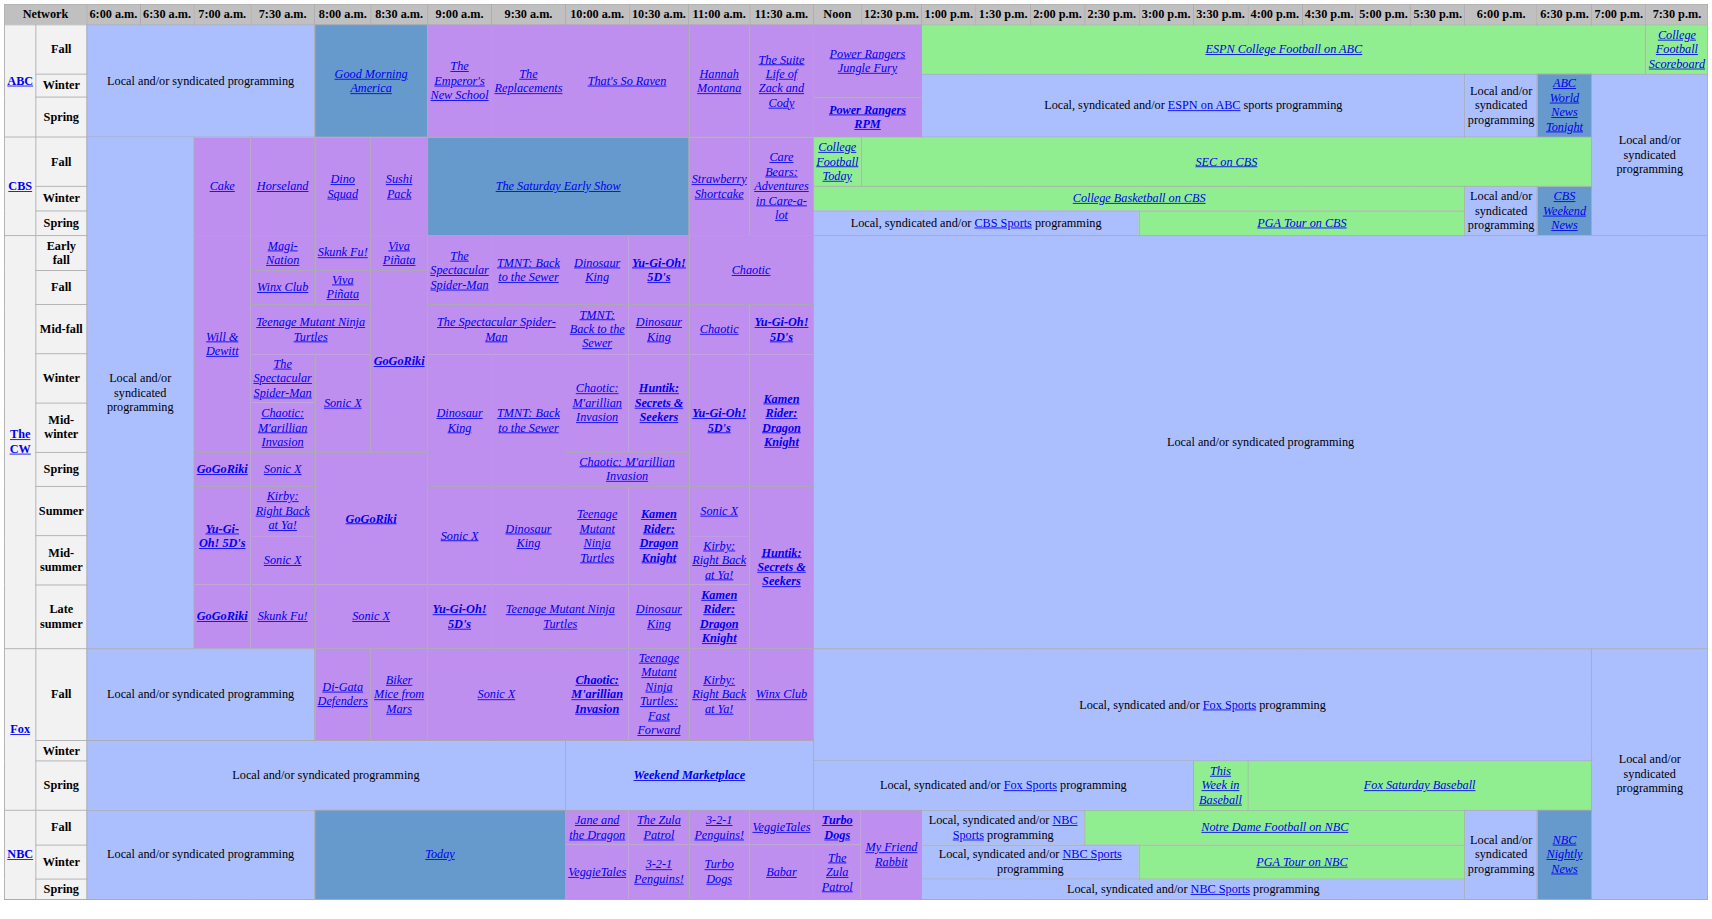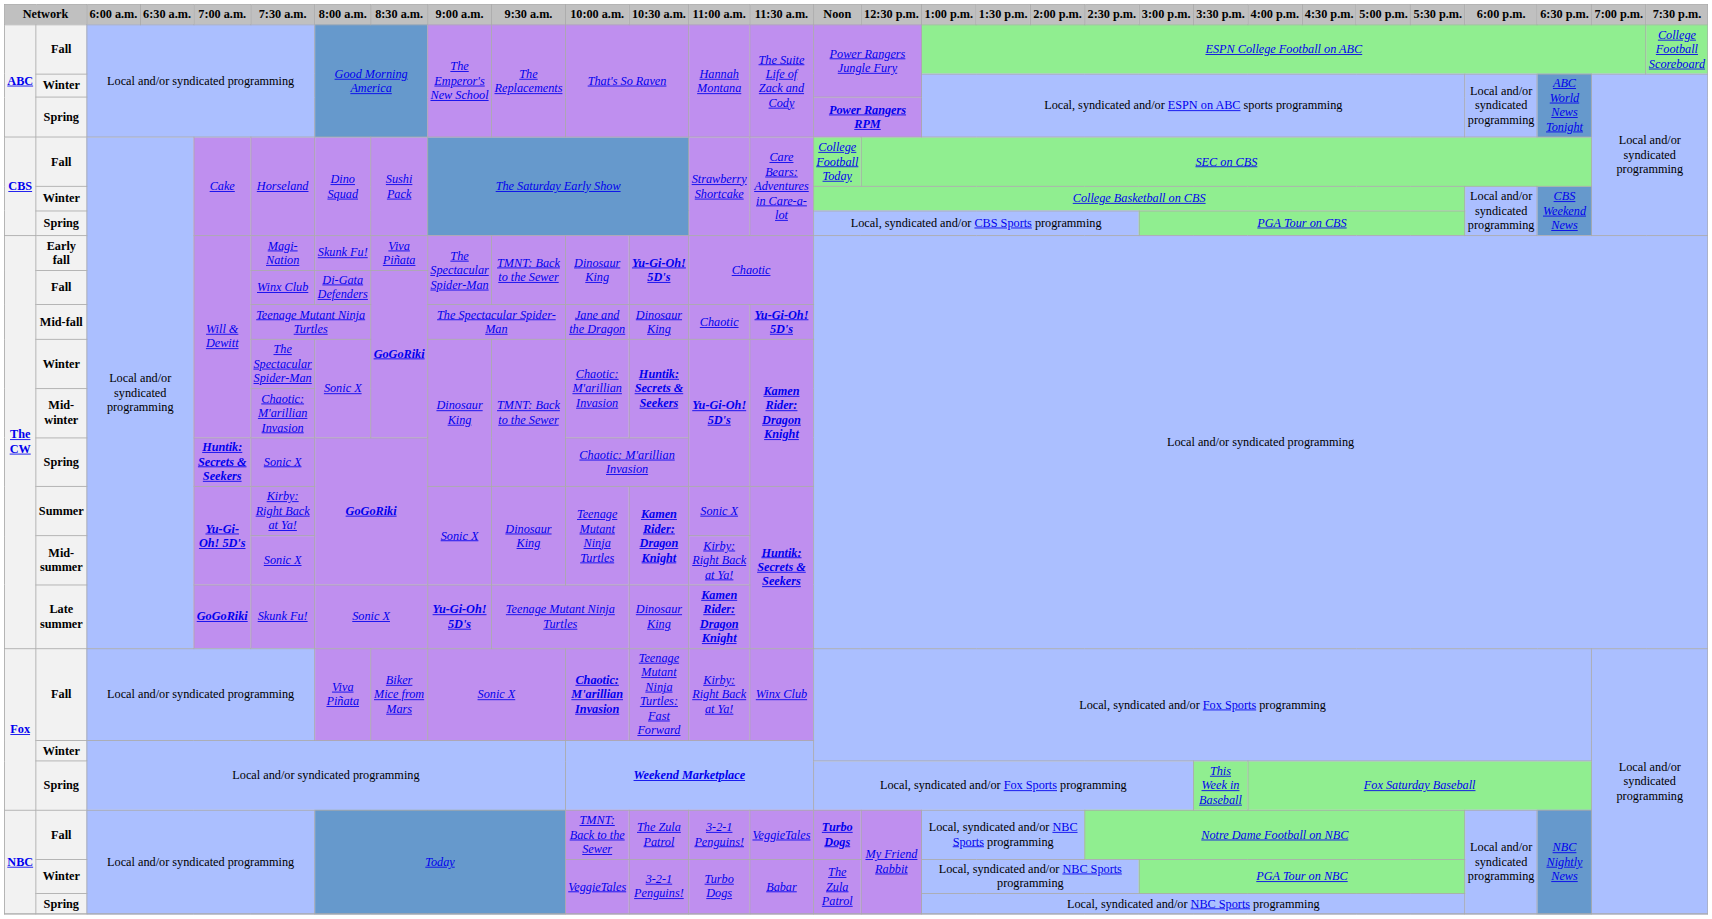 <table class="wikitable sortable" style="width:100%;margin-right:0;font-size:90%;text-align:center">
 <tr>
 <th colspan="2" style="background:#C0C0C0; width:1.5%; text-align:center;">Network</th>
 <th width="4%" style="background:#C0C0C0; text-align:center;">6:00 a.m.</th>
 <th width="4%" style="background:#C0C0C0; text-align:center;">6:30 a.m.</th>
 <th width="4%" style="background:#C0C0C0; text-align:center;">7:00 a.m.</th>
 <th width="4%" style="background:#C0C0C0; text-align:center;">7:30 a.m.</th>
 <th width="4%" style="background:#C0C0C0; text-align:center;">8:00 a.m.</th>
 <th width="4%" style="background:#C0C0C0; text-align:center;">8:30 a.m.</th>
 <th width="4%" style="background:#C0C0C0; text-align:center;">9:00 a.m.</th>
 <th width="4%" style="background:#C0C0C0; text-align:center;">9:30 a.m.</th>
 <th width="4%" style="background:#C0C0C0; text-align:center;">10:00 a.m.</th>
 <th width="4%" style="background:#C0C0C0; text-align:center;">10:30 a.m.</th>
 <th width="4%" style="background:#C0C0C0; text-align:center;">11:00 a.m.</th>
 <th width="4%" style="background:#C0C0C0; text-align:center;">11:30 a.m.</th>
 <th width="4%" style="background:#C0C0C0; text-align:center;">Noon</th>
 <th width="4%" style="background:#C0C0C0; text-align:center;">12:30 p.m.</th>
 <th width="4%" style="background:#C0C0C0; text-align:center;">1:00 p.m.</th>
 <th width="4%" style="background:#C0C0C0; text-align:center;">1:30 p.m.</th>
 <th width="4%" style="background:#C0C0C0; text-align:center;">2:00 p.m.</th>
 <th width="4%" style="background:#C0C0C0; text-align:center;">2:30 p.m.</th>
 <th width="4%" style="background:#C0C0C0; text-align:center;">3:00 p.m.</th>
 <th width="4%" style="background:#C0C0C0; text-align:center;">3:30 p.m.</th>
 <th width="4%" style="background:#C0C0C0; text-align:center;">4:00 p.m.</th>
 <th width="4%" style="background:#C0C0C0; text-align:center;">4:30 p.m.</th>
 <th width="4%" style="background:#C0C0C0; text-align:center;">5:00 p.m.</th>
 <th width="4%" style="background:#C0C0C0; text-align:center;">5:30 p.m.</th>
 <th width="4%" style="background:#C0C0C0; text-align:center;">6:00 p.m.</th>
 <th width="4%" style="background:#C0C0C0; text-align:center;">6:30 p.m.</th>
 <th width="4%" style="background:#C0C0C0; text-align:center;">7:00 p.m.</th>
 <th width="4%" style="background:#C0C0C0; text-align:center;">7:30 p.m.</th>
 </tr>
 <tr>
 <th rowspan="3"><a href='#'>ABC</a></th>
 <th>Fall</th>
 <td colspan="4" rowspan="3" style="background:#abbfff;">Local and/or syndicated programming</td>
 <td style="background:#6699CC;" colspan="2" rowspan="3"><em><a href='#'>Good Morning America</a></em></td>
 <td style="background:#bf8fef;" rowspan="3"><em><a href='#'>The Emperor's New School</a></em> </td>
 <td style="background:#bf8fef;" rowspan="3"><em><a href='#'>The Replacements</a></em> </td>
 <td style="background:#bf8fef;" colspan="2" rowspan="3"><em><a href='#'>That's So Raven</a></em> </td>
 <td style="background:#bf8fef;" rowspan="3"><em><a href='#'>Hannah Montana</a></em> </td>
 <td style="background:#bf8fef;" rowspan="3"><em><a href='#'>The Suite Life of Zack and Cody</a></em> </td>
 <td colspan="2" rowspan="2" style="background:#bf8fef;"><em><a href='#'>Power Rangers Jungle Fury</a></em></td>
 <td colspan="13" style="background:lightgreen;"><em><a href='#'>ESPN College Football on ABC</a></em></td>
 <td style="background:lightgreen;"><em><a href='#'>College Football Scoreboard</a></em></td>
 </tr>
 <tr>
 <th>Winter</th>
 <td colspan="10" rowspan="2" style="background:#abbfff;">Local, syndicated and/or <a href='#'>ESPN on ABC</a> sports programming</td>
 <td rowspan="2" style="background:#abbfff;">Local and/or syndicated programming</td>
 <td rowspan="2" style="background:#6699CC;"><em><a href='#'>ABC World News Tonight</a></em></td>
 <td colspan="2" rowspan="5" style="background:#abbfff;">Local and/or syndicated programming</td>
 </tr>
 <tr>
 <th>Spring</th>
 <td colspan="2" style="background:#bf8fef;"><strong><em><a href='#'>Power Rangers RPM</a></em></strong></td>
 </tr>
 <tr>
 <th rowspan="3"><a href='#'>CBS</a></th>
 <th>Fall</th>
 <td colspan="2" rowspan="12" style="background:#abbfff;">Local and/or syndicated programming</td>
 <td style="background:#bf8fef;" rowspan="3"><em><a href='#'>Cake</a></em> </td>
 <td style="background:#bf8fef;" rowspan="3"><em><a href='#'>Horseland</a></em></td>
 <td style="background:#bf8fef;" rowspan="3"><em><a href='#'>Dino Squad</a></em></td>
 <td style="background:#bf8fef;" rowspan="3"><em><a href='#'>Sushi Pack</a></em></td>
 <td style="background:#6699CC;" colspan="4" rowspan="3"><em><a href='#'>The Saturday Early Show</a></em></td>
 <td style="background:#bf8fef;" rowspan="3"><em><a href='#'>Strawberry Shortcake</a></em></td>
 <td style="background:#bf8fef;" rowspan="3"><em><a href='#'>Care Bears: Adventures in Care-a-lot</a></em></td>
 <td style="background:lightgreen;"><em><a href='#'>College Football Today</a></em></td>
 <td colspan="13" style="background:lightgreen;"><em><a href='#'>SEC on CBS</a></em></td>
 </tr>
 <tr>
 <th>Winter</th>
 <td colspan="12" style="background:lightgreen;"><em><a href='#'>College Basketball on CBS</a></em></td>
 <td rowspan="2" style="background:#abbfff;">Local and/or syndicated programming</td>
 <td rowspan="2" style="background: #6699CC;"><em><a href='#'>CBS Weekend News</a></em></td>
 </tr>
 <tr>
 <th>Spring</th>
 <td colspan="6" style="background:#abbfff;">Local, syndicated and/or <a href='#'>CBS Sports</a> programming</td>
 <td colspan="6" style="background:lightgreen;"><em><a href='#'>PGA Tour on CBS</a></em></td>
 </tr>
 <tr>
 <th rowspan="9"><a href='#'>The CW</a></th>
 <th>Early fall</th>
 <td style="background:#bf8fef;" rowspan="5"><em><a href='#'>Will & Dewitt</a></em></td>
 <td style="background:#bf8fef;"><em><a href='#'>Magi-Nation</a></em></td>
 <td style="background:#bf8fef;"><em><a href='#'>Skunk Fu!</a></em></td>
 <td style="background:#bf8fef;"><em><a href='#'>Viva Piñata</a></em></td>
 <td style="background:#bf8fef;" rowspan="2"><em><a href='#'>The Spectacular Spider-Man</a></em></td>
 <td style="background:#bf8fef;" rowspan="2"><em><a href='#'>TMNT: Back to the Sewer</a></em></td>
 <td style="background:#bf8fef;" rowspan="2"><em><a href='#'>Dinosaur King</a></em></td>
 <td style="background:#bf8fef;" rowspan="2"><strong><em><a href='#'>Yu-Gi-Oh! 5D's</a></em></strong></td>
 <td style="background:#bf8fef;" colspan="2"rowspan="2"><em><a href='#'>Chaotic</a></em></td>
 <td colspan="16" rowspan="9" style="background:#abbfff;">Local and/or syndicated programming</td>
 </tr>
 <tr>
 <th>Fall</th>
 <td style="background:#bf8fef;"><em><a href='#'>Winx Club</a></em> </td>
-<td style="background:#bf8fef;"><em><a href='#'>Viva Piñata</a></em></td>
+<td style="background:#bf8fef;"><em><a href='#'>Di-Gata Defenders</a></em></td>
 <td style="background:#bf8fef;" rowspan="4"><strong><em><a href='#'>GoGoRiki</a></em></strong></td>
 </tr>
 <tr>
 <th>Mid-fall</th>
 <td style="background:#bf8fef;" colspan="2"><em><a href='#'>Teenage Mutant Ninja Turtles</a></em></td>
 <td style="background:#bf8fef;" colspan="2"><em><a href='#'>The Spectacular Spider-Man</a></em></td>
-<td style="background:#bf8fef;"><em><a href='#'>TMNT: Back to the Sewer</a></em></td>
+<td style="background:#bf8fef;"><em><a href='#'>Jane and the Dragon</a></em> </td>
 <td style="background:#bf8fef;"><em><a href='#'>Dinosaur King</a></em></td>
 <td style="background:#bf8fef;"><em><a href='#'>Chaotic</a></em></td>
 <td style="background:#bf8fef;"><strong><em><a href='#'>Yu-Gi-Oh! 5D's</a></em></strong></td>
 </tr>
 <tr>
 <th>Winter</th>
 <td style="background:#bf8fef;"><em><a href='#'>The Spectacular Spider-Man</a></em></td>
 <td style="background:#bf8fef;" rowspan="2"><em><a href='#'>Sonic X</a></em> </td>
 <td style="background:#bf8fef;" rowspan="3"><em><a href='#'>Dinosaur King</a></em></td>
 <td style="background:#bf8fef;" rowspan="3"><em><a href='#'>TMNT: Back to the Sewer</a></em></td>
 <td style="background:#bf8fef;" rowspan="2"><em><a href='#'>Chaotic: M'arillian Invasion</a></em></td>
 <td style="background:#bf8fef;" rowspan="2"><strong><em><a href='#'>Huntik: Secrets & Seekers</a></em></strong></td>
 <td style="background:#bf8fef;" rowspan="3"><strong><em><a href='#'>Yu-Gi-Oh! 5D's</a></em></strong></td>
 <td style="background:#bf8fef;" rowspan="3"><strong><em><a href='#'>Kamen Rider: Dragon Knight</a></em></strong></td>
 </tr>
 <tr>
 <th>Mid-winter</th>
 <td style="background:#bf8fef;"><em><a href='#'>Chaotic: M'arillian Invasion</a></em></td>
 </tr>
 <tr>
 <th>Spring</th>
-<td style="background:#bf8fef;"><strong><em><a href='#'>GoGoRiki</a></em></strong></td>
+<td style="background:#bf8fef;"><strong><em><a href='#'>Huntik: Secrets & Seekers</a></em></strong></td>
 <td style="background:#bf8fef;"><em><a href='#'>Sonic X</a></em> </td>
 <td style="background:#bf8fef;" colspan="2"rowspan="3"><strong><em><a href='#'>GoGoRiki</a></em></strong></td>
 <td style="background:#bf8fef;" colspan="2"><em><a href='#'>Chaotic: M'arillian Invasion</a></em></td>
 </tr>
 <tr>
 <th>Summer</th>
 <td style="background:#bf8fef;" rowspan="2"><strong><em><a href='#'>Yu-Gi-Oh! 5D's</a></em></strong></td>
 <td style="background:#bf8fef;"><em><a href='#'>Kirby: Right Back at Ya!</a></em> </td>
 <td style="background:#bf8fef;" rowspan="2"><em><a href='#'>Sonic X</a></em> </td>
 <td style="background:#bf8fef;" rowspan="2"><em><a href='#'>Dinosaur King</a></em></td>
 <td style="background:#bf8fef;" rowspan="2"><em><a href='#'>Teenage Mutant Ninja Turtles</a></em></td>
 <td style="background:#bf8fef;" rowspan="2"><strong><em><a href='#'>Kamen Rider: Dragon Knight</a></em></strong></td>
 <td style="background:#bf8fef;"><em><a href='#'>Sonic X</a></em> </td>
 <td style="background:#bf8fef;" rowspan="3"><strong><em><a href='#'>Huntik: Secrets & Seekers</a></em></strong></td>
 </tr>
 <tr>
 <th>Mid-summer</th>
 <td style="background:#bf8fef;"><em><a href='#'>Sonic X</a></em> </td>
 <td style="background:#bf8fef;"><em><a href='#'>Kirby: Right Back at Ya!</a></em> </td>
 </tr>
 <tr>
 <th>Late summer</th>
 <td style="background:#bf8fef;"><strong><em><a href='#'>GoGoRiki</a></em></strong></td>
 <td style="background:#bf8fef;"><em><a href='#'>Skunk Fu!</a></em></td>
 <td style="background:#bf8fef;" colspan="2"><em><a href='#'>Sonic X</a></em> </td>
 <td style="background:#bf8fef;"><strong><em><a href='#'>Yu-Gi-Oh! 5D's</a></em></strong></td>
 <td style="background:#bf8fef;" colspan="2"><em><a href='#'>Teenage Mutant Ninja Turtles</a></em></td>
 <td style="background:#bf8fef;"><em><a href='#'>Dinosaur King</a></em></td>
 <td style="background:#bf8fef;"><strong><em><a href='#'>Kamen Rider: Dragon Knight</a></em></strong></td>
 </tr>
 <tr>
 <th rowspan="3"><a href='#'>Fox</a></th>
 <th>Fall</th>
 <td style="background:#abbfff;" colspan="4">Local and/or syndicated programming</td>
-<td style="background:#bf8fef;"><em><a href='#'>Di-Gata Defenders</a></em></td>
+<td style="background:#bf8fef;"><em><a href='#'>Viva Piñata</a></em></td>
 <td style="background:#bf8fef;"><em><a href='#'>Biker Mice from Mars</a></em></td>
 <td style="background:#bf8fef;" colspan="2"><em><a href='#'>Sonic X</a></em> </td>
 <td style="background:#bf8fef;"><strong><em><a href='#'>Chaotic: M'arillian Invasion</a></em></strong></td>
 <td style="background:#bf8fef;"><em><a href='#'>Teenage Mutant Ninja Turtles: Fast Forward</a></em></td>
 <td style="background:#bf8fef;"><em><a href='#'>Kirby: Right Back at Ya!</a></em> </td>
 <td style="background:#bf8fef;"><em><a href='#'>Winx Club</a></em> </td>
 <td colspan="14" rowspan="2" style="background:#abbfff;">Local, syndicated and/or <a href='#'>Fox Sports</a> programming</td>
 <td colspan="2" rowspan="6" style="background:#abbfff;">Local and/or syndicated programming</td>
 </tr>
 <tr>
 <th>Winter</th>
 <td colspan="8" rowspan="2" style="background:#abbfff;">Local and/or syndicated programming</td>
 <td style="background:#abbfff;" colspan="4" rowspan="2"><strong><em><a href='#'>Weekend Marketplace</a></em></strong></td>
 </tr>
 <tr>
 <th>Spring</th>
 <td colspan="7" style="background:#abbfff;">Local, syndicated and/or <a href='#'>Fox Sports</a> programming</td>
 <td style="background:lightgreen;"><em><a href='#'>This Week in Baseball</a></em></td>
 <td colspan="6" style="background:lightgreen;"><em><a href='#'>Fox Saturday Baseball</a></em> </td>
 </tr>
 <tr>
 <th rowspan="3"><a href='#'>NBC</a></th>
 <th>Fall</th>
 <td colspan="4" rowspan="3" style="background:#abbfff;">Local and/or syndicated programming</td>
 <td colspan="4" rowspan="3" style="background:#6699CC;"><em><a href='#'>Today</a></em></td>
-<td style="background:#bf8fef;"><em><a href='#'>Jane and the Dragon</a></em> </td>
+<td style="background:#bf8fef;"><em><a href='#'>TMNT: Back to the Sewer</a></em></td>
 <td style="background:#bf8fef;"><em><a href='#'>The Zula Patrol</a></em></td>
 <td style="background:#bf8fef;"><em><a href='#'>3-2-1 Penguins!</a></em></td>
 <td style="background:#bf8fef;"><em><a href='#'>VeggieTales</a></em></td>
 <td style="background:#bf8fef;"><strong><em><a href='#'>Turbo Dogs</a></em></strong></td>
 <td rowspan="3" style="background:#bf8fef;"><em><a href='#'>My Friend Rabbit</a></em></td>
 <td colspan="3" style="background:#abbfff;">Local, syndicated and/or <a href='#'>NBC Sports</a> programming</td>
 <td colspan="7" style="background:lightgreen;"><em><a href='#'>Notre Dame Football on NBC</a></em></td>
 <td rowspan="3" style="background:#abbfff;">Local and/or syndicated programming</td>
 <td rowspan="3" style="background: #6699CC;"><em><a href='#'>NBC Nightly News</a></em></td>
 </tr>
 <tr>
 <th>Winter</th>
 <td style="background:#bf8fef;" rowspan="2"><em><a href='#'>VeggieTales</a></em></td>
 <td style="background:#bf8fef;" rowspan="2"><em><a href='#'>3-2-1 Penguins!</a></em></td>
 <td style="background:#bf8fef;" rowspan="2"><em><a href='#'>Turbo Dogs</a></em></td>
 <td style="background:#bf8fef;" rowspan="2"><em><a href='#'>Babar</a></em> </td>
 <td rowspan="2" style="background:#bf8fef;"><em><a href='#'>The Zula Patrol</a></em></td>
 <td colspan="4" style="background:#abbfff;">Local, syndicated and/or <a href='#'>NBC Sports</a> programming</td>
 <td colspan="6" style="background:lightgreen;"><em><a href='#'>PGA Tour on NBC</a></em></td>
 </tr>
 <tr>
 <th>Spring</th>
 <td colspan="10" style="background:#abbfff;">Local, syndicated and/or <a href='#'>NBC Sports</a> programming</td>
 </tr>
 <tr>
 </tr>
 </table>
